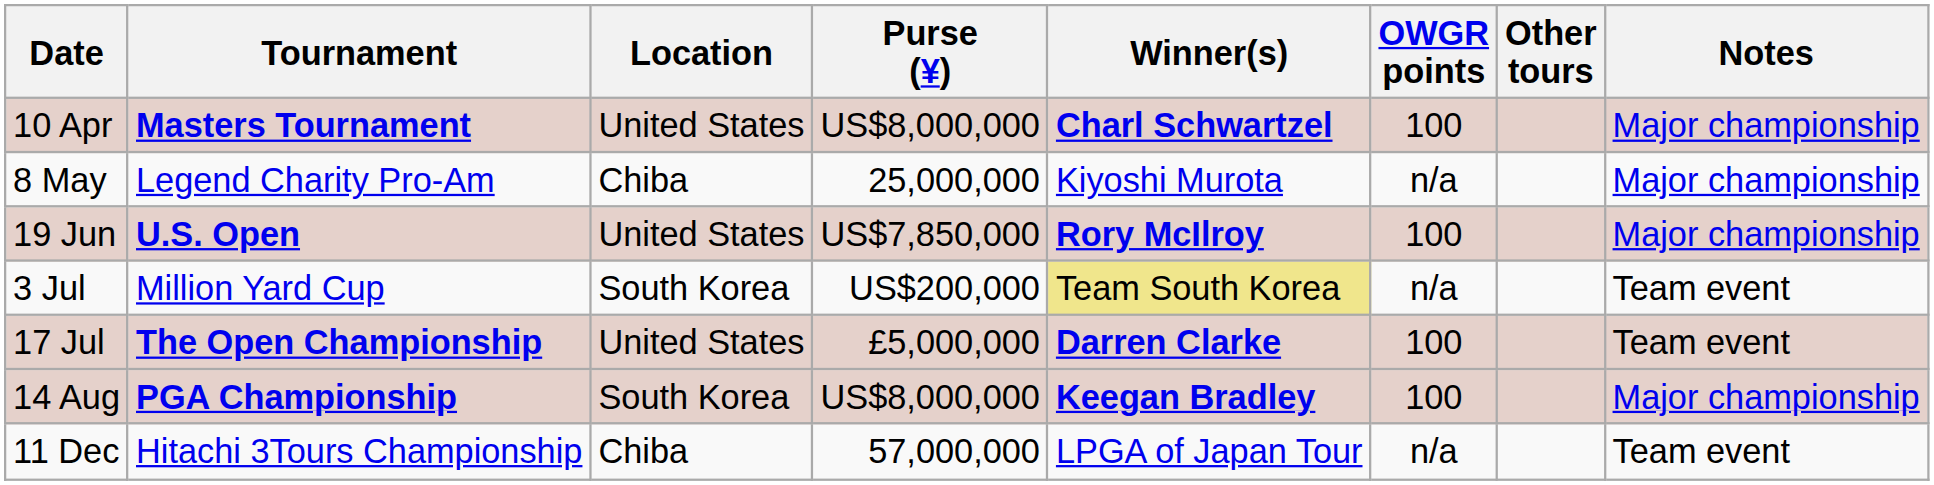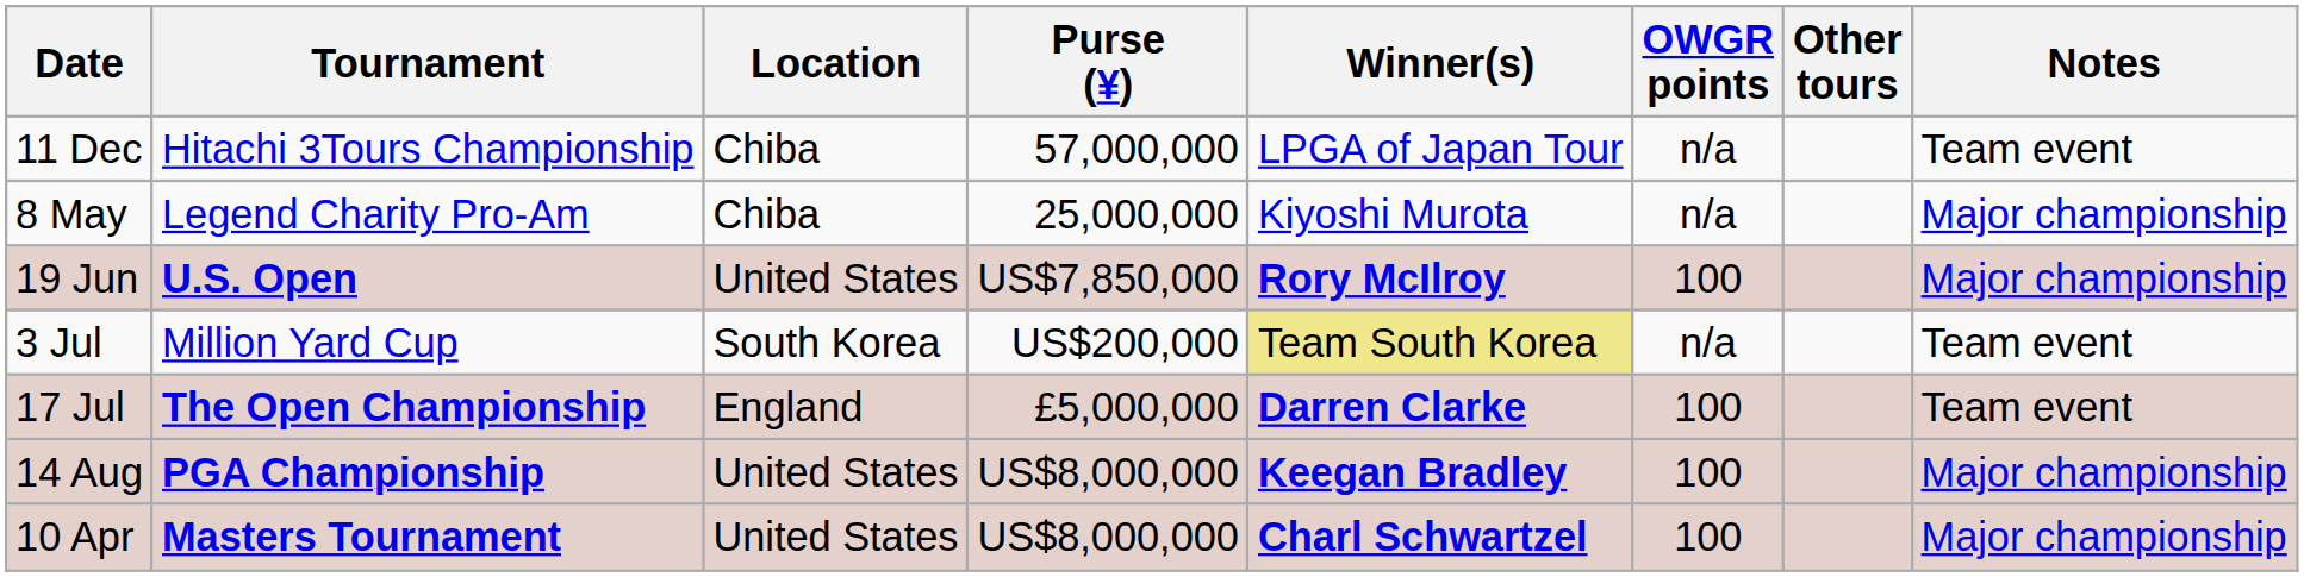 <table class="wikitable" style="font-size:95%">
 <tr>
 <th>Date</th>
 <th>Tournament</th>
 <th>Location</th>
 <th>Purse<br>(<a href='#'>¥</a>)</th>
 <th>Winner(s)</th>
 <th><a href='#'>OWGR</a><br>points</th>
 <th>Other<br>tours</th>
 <th>Notes</th>
 </tr>
-<tr style="background:#e5d1cb;">
-<td>10 Apr</td>
-<td><strong><a href='#'>Masters Tournament</a></strong></td>
-<td>United States</td>
-<td align=right>US$8,000,000</td>
-<td> <strong><a href='#'>Charl Schwartzel</a></strong></td>
-<td align=center>100</td>
+<tr>
+<td>11 Dec</td>
+<td><a href='#'>Hitachi 3Tours Championship</a></td>
+<td>Chiba</td>
+<td align=right>57,000,000</td>
+<td><a href='#'>LPGA of Japan Tour</a></td>
+<td align=center>n/a</td>
 <td></td>
-<td><a href='#'>Major championship</a></td>
+<td>Team event</td>
 </tr>
 <tr>
 <td>8 May</td>
 <td><a href='#'>Legend Charity Pro-Am</a></td>
 <td>Chiba</td>
 <td align=right>25,000,000</td>
 <td> <a href='#'>Kiyoshi Murota</a></td>
 <td align=center>n/a</td>
 <td></td>
 <td><a href='#'>Major championship</a></td>
 </tr>
 <tr style="background:#e5d1cb;">
 <td>19 Jun</td>
 <td><strong><a href='#'>U.S. Open</a></strong></td>
 <td>United States</td>
 <td align=right>US$7,850,000</td>
 <td> <strong><a href='#'>Rory McIlroy</a></strong></td>
 <td align=center>100</td>
 <td></td>
 <td><a href='#'>Major championship</a></td>
 </tr>
 <tr>
 <td>3 Jul</td>
 <td><a href='#'>Million Yard Cup</a></td>
 <td>South Korea</td>
 <td align=right>US$200,000</td>
 <td style="background: khaki;"> Team South Korea</td>
 <td align=center>n/a</td>
 <td></td>
 <td>Team event</td>
 </tr>
 <tr style="background:#e5d1cb;">
 <td>17 Jul</td>
 <td><strong><a href='#'>The Open Championship</a></strong></td>
-<td>United States</td>
+<td>England</td>
 <td align=right>£5,000,000</td>
 <td> <strong><a href='#'>Darren Clarke</a></strong></td>
 <td align=center>100</td>
 <td></td>
 <td>Team event</td>
 </tr>
 <tr style="background:#e5d1cb;">
 <td>14 Aug</td>
 <td><strong><a href='#'>PGA Championship</a></strong></td>
-<td>South Korea</td>
+<td>United States</td>
 <td align=right>US$8,000,000</td>
 <td> <strong><a href='#'>Keegan Bradley</a></strong></td>
 <td align=center>100</td>
 <td></td>
 <td><a href='#'>Major championship</a></td>
 </tr>
-<tr>
-<td>11 Dec</td>
-<td><a href='#'>Hitachi 3Tours Championship</a></td>
-<td>Chiba</td>
-<td align=right>57,000,000</td>
-<td><a href='#'>LPGA of Japan Tour</a></td>
-<td align=center>n/a</td>
+<tr style="background:#e5d1cb;">
+<td>10 Apr</td>
+<td><strong><a href='#'>Masters Tournament</a></strong></td>
+<td>United States</td>
+<td align=right>US$8,000,000</td>
+<td> <strong><a href='#'>Charl Schwartzel</a></strong></td>
+<td align=center>100</td>
 <td></td>
-<td>Team event</td>
+<td><a href='#'>Major championship</a></td>
 </tr>
 </table>
